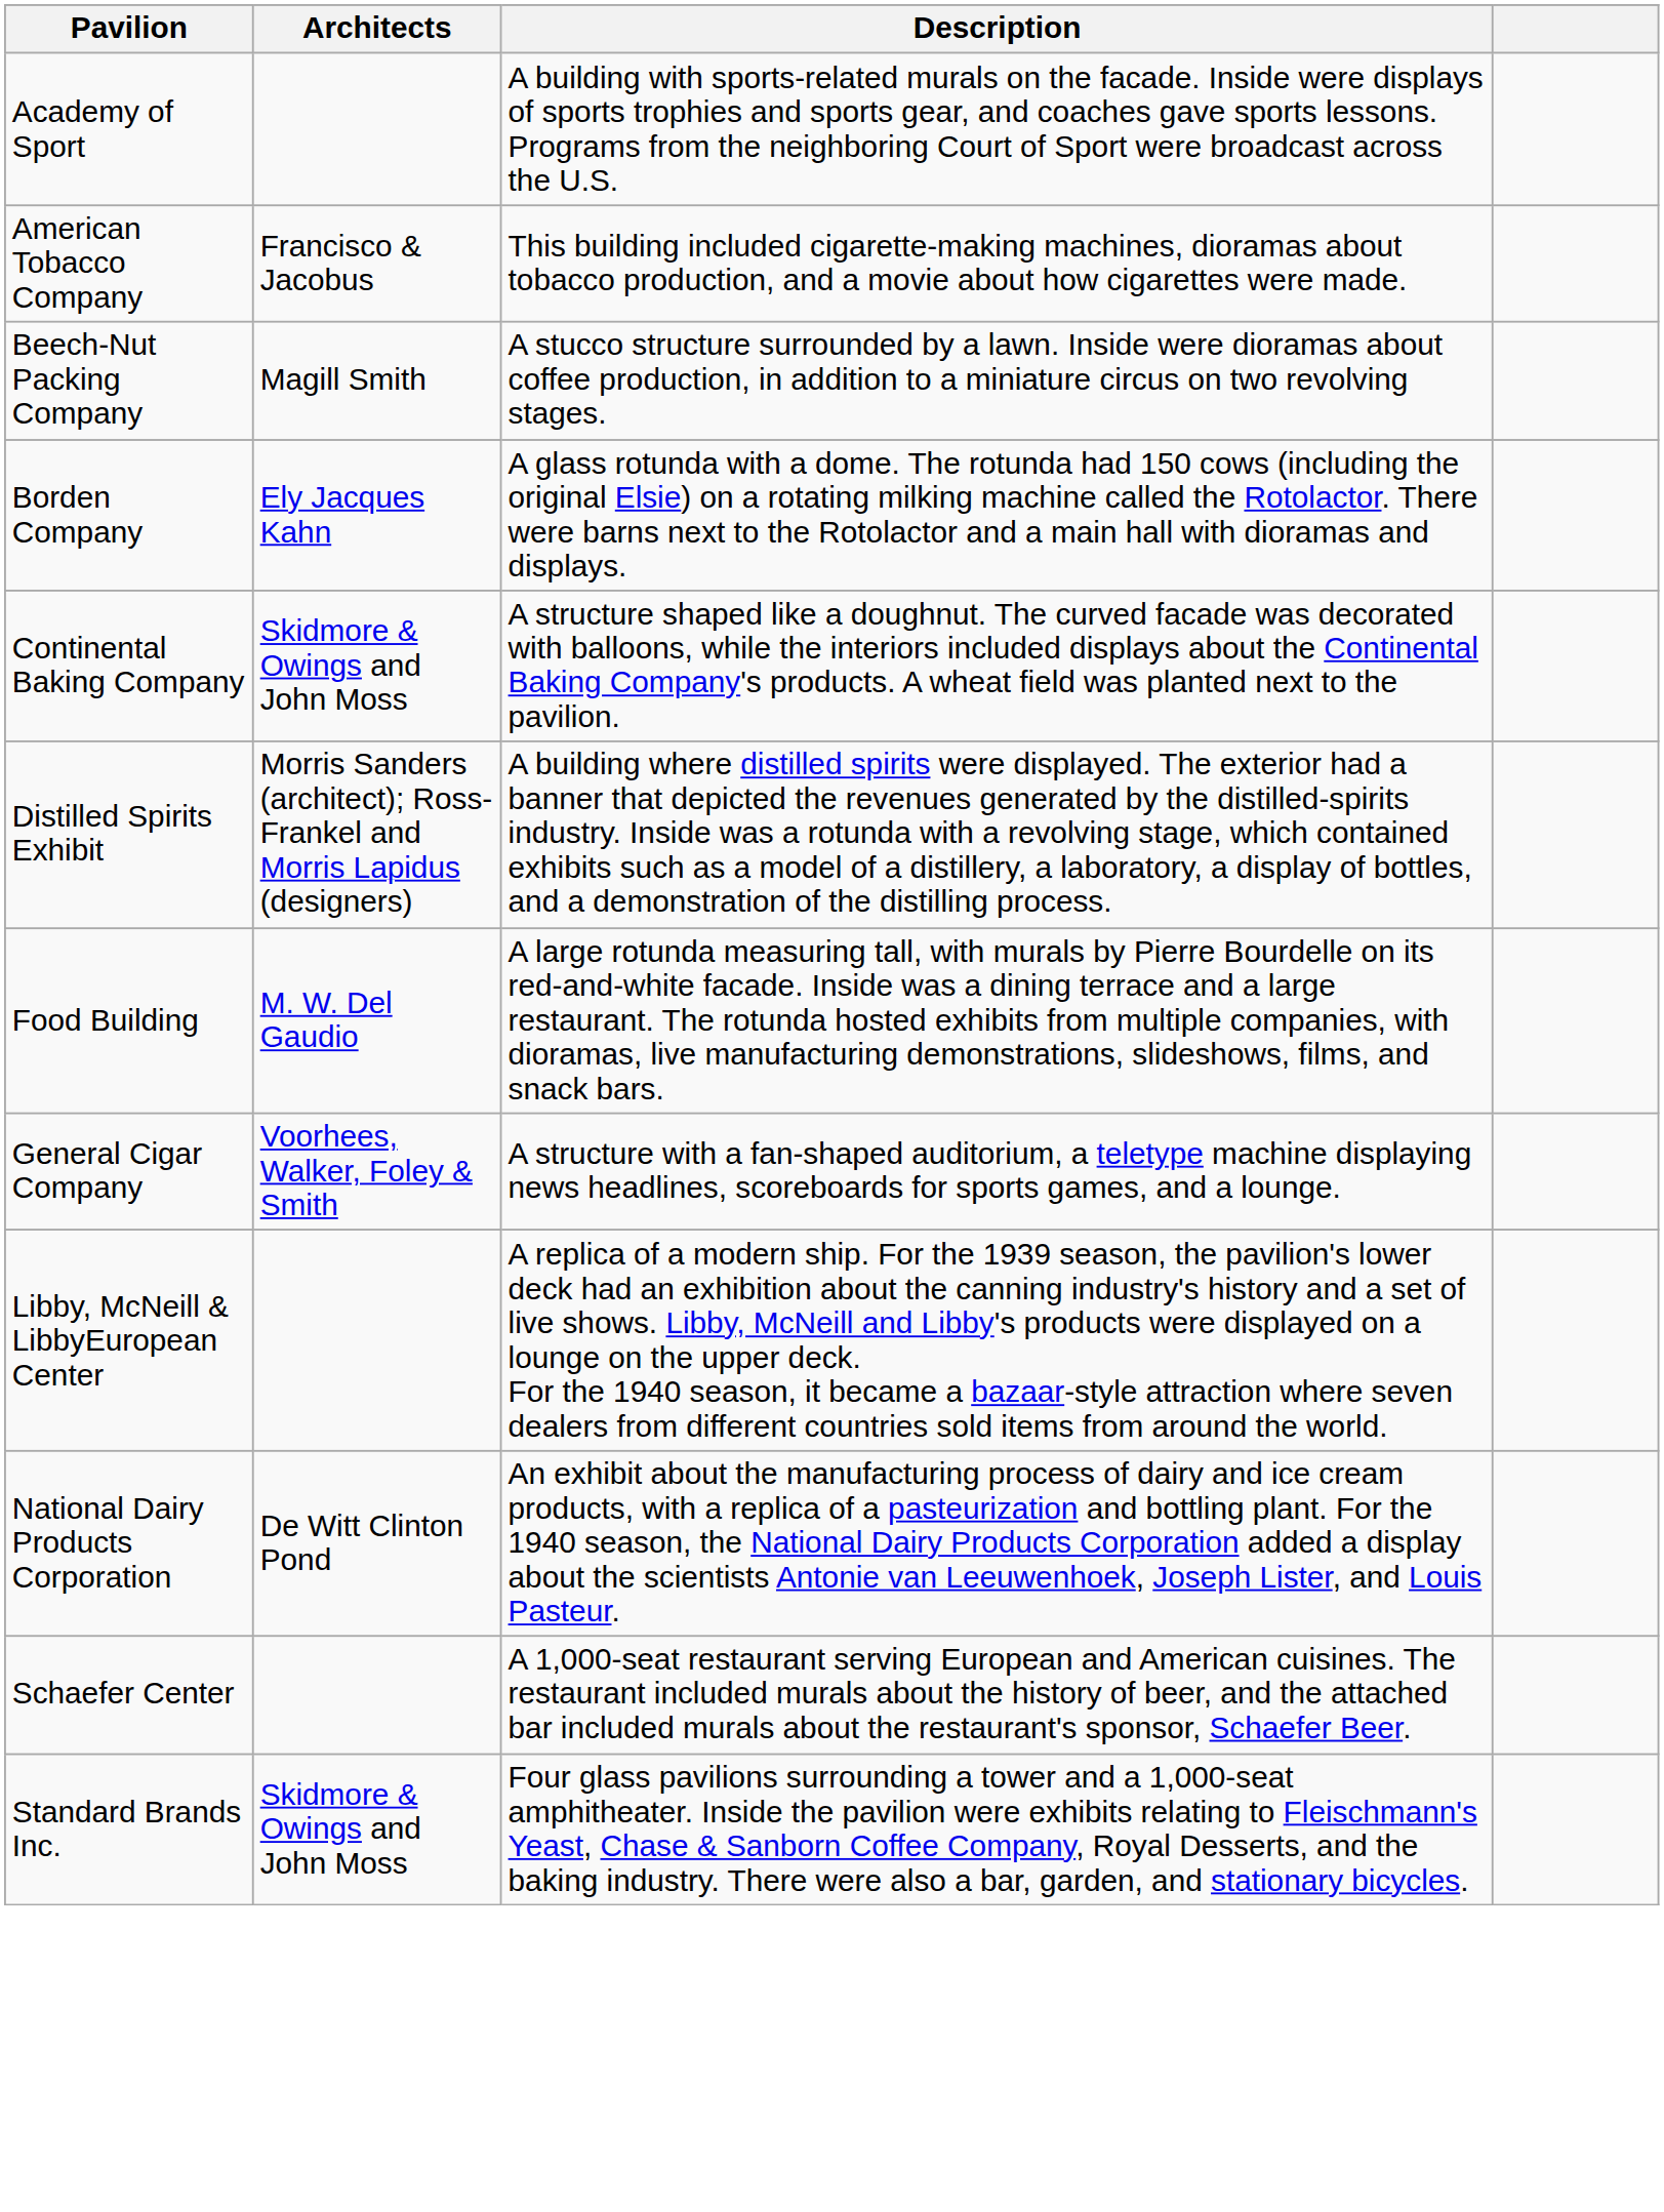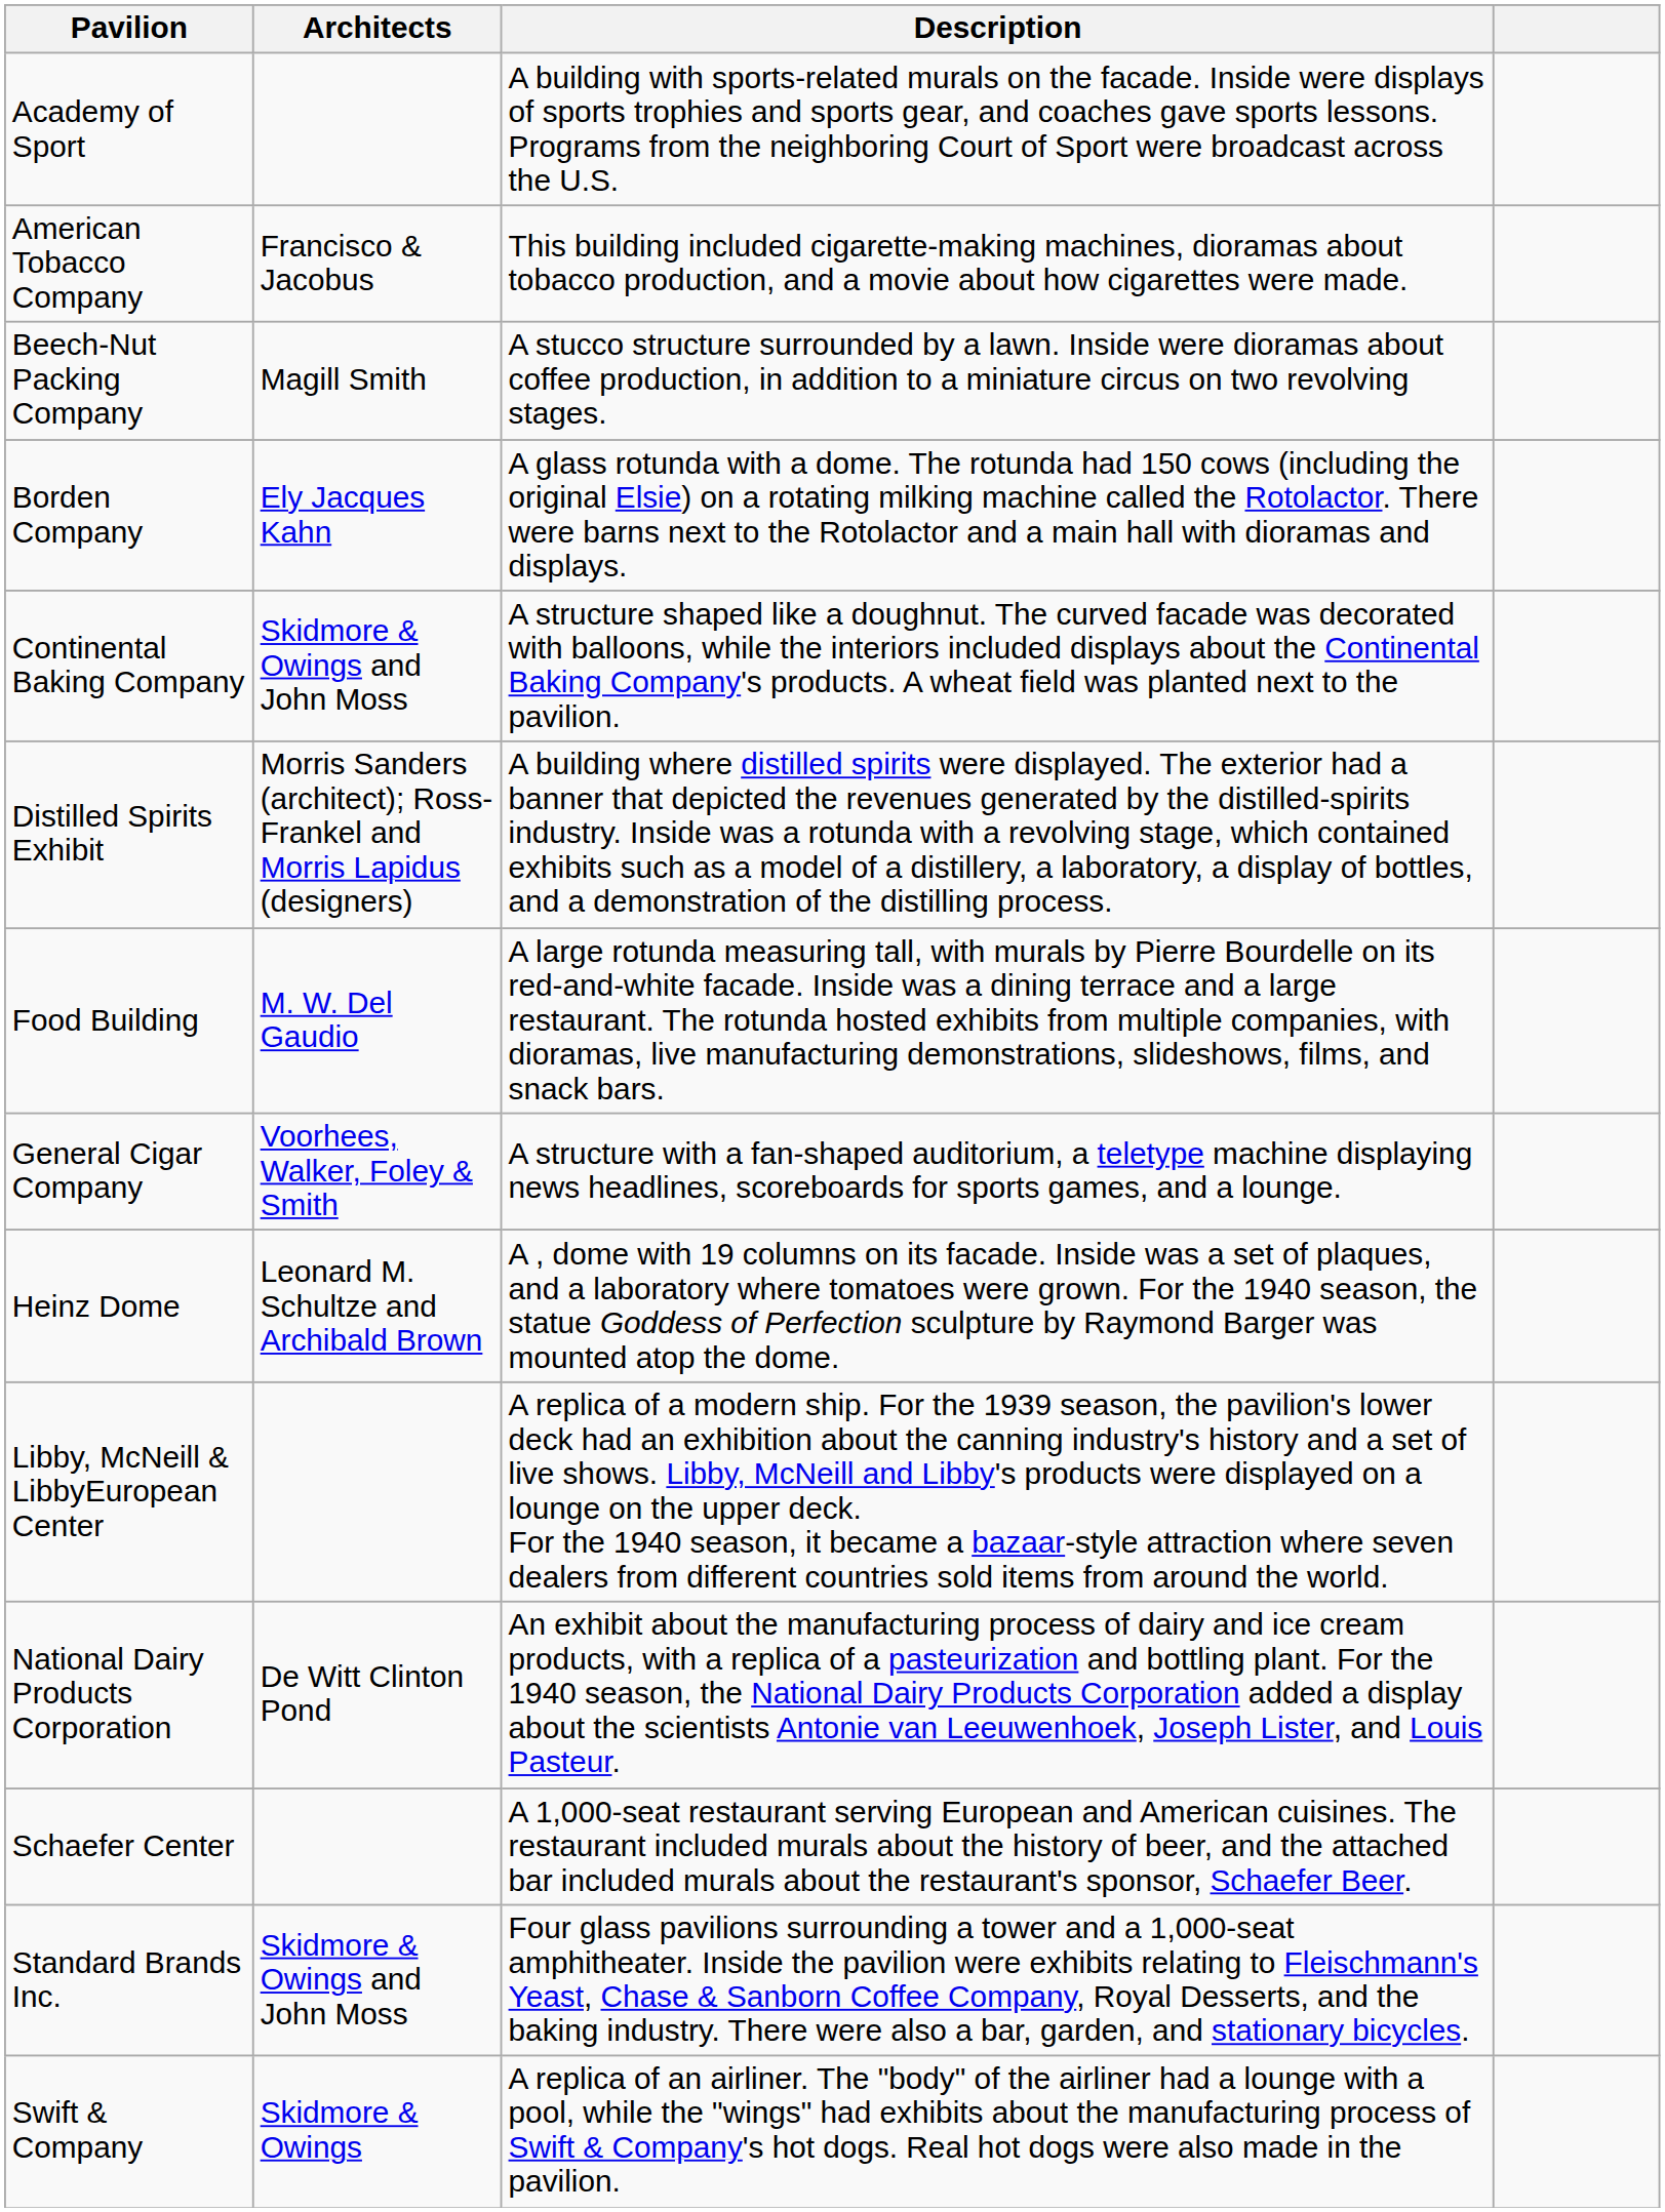 <table class="wikitable collapsible">
 <tr>
 <th width="15%" scope="col">Pavilion</th>
 <th width="15%" scope="col">Architects</th>
 <th width="60%" scope="col">Description</th>
 <th width="10%" scope="col"></th>
 </tr>
 <tr>
 <td>Academy of Sport</td>
 <td></td>
 <td>A building with sports-related murals on the facade. Inside were displays of sports trophies and sports gear, and coaches gave sports lessons. Programs from the neighboring Court of Sport were broadcast across the U.S.</td>
 <td></td>
 </tr>
 <tr>
 <td>American Tobacco Company</td>
 <td>Francisco & Jacobus</td>
 <td>This building included cigarette-making machines, dioramas about tobacco production, and a movie about how cigarettes were made.</td>
 <td></td>
 </tr>
 <tr>
 <td>Beech-Nut Packing Company</td>
 <td>Magill Smith</td>
 <td>A stucco structure surrounded by a lawn. Inside were dioramas about coffee production, in addition to a miniature circus on two revolving stages.</td>
 <td></td>
 </tr>
 <tr>
 <td>Borden Company</td>
 <td><a href='#'>Ely Jacques Kahn</a></td>
 <td>A  glass rotunda with a dome. The rotunda had 150 cows (including the original <a href='#'>Elsie</a>) on a rotating milking machine called the <a href='#'>Rotolactor</a>. There were barns next to the Rotolactor and a main hall with dioramas and displays.</td>
 <td></td>
 </tr>
 <tr>
 <td>Continental Baking Company</td>
 <td><a href='#'>Skidmore & Owings</a> and John Moss</td>
 <td>A structure shaped like a doughnut. The curved facade was decorated with balloons, while the interiors included displays about the <a href='#'>Continental Baking Company</a>'s products. A wheat field was planted next to the pavilion.</td>
 <td></td>
 </tr>
 <tr>
 <td>Distilled Spirits Exhibit</td>
 <td>Morris Sanders (architect); Ross-Frankel and <a href='#'>Morris Lapidus</a> (designers)</td>
 <td>A building where <a href='#'>distilled spirits</a> were displayed. The exterior had a banner that depicted the revenues generated by the distilled-spirits industry. Inside was a rotunda with a revolving stage, which contained exhibits such as a model of a distillery, a laboratory, a display of bottles, and a demonstration of the distilling process.</td>
 <td></td>
 </tr>
 <tr>
 <td>Food Building</td>
 <td><a href='#'>M. W. Del Gaudio</a></td>
 <td>A large rotunda measuring  tall, with murals by Pierre Bourdelle on its red-and-white facade. Inside was a dining terrace and a large restaurant. The rotunda hosted exhibits from multiple companies, with dioramas, live manufacturing demonstrations, slideshows, films, and snack bars.</td>
 <td></td>
 </tr>
 <tr>
 <td>General Cigar Company</td>
 <td><a href='#'>Voorhees, Walker, Foley & Smith</a></td>
 <td>A structure with a fan-shaped auditorium, a <a href='#'>teletype</a> machine displaying news headlines, scoreboards for sports games, and a lounge.</td>
 <td></td>
 </tr>
 <tr>
+<td>Heinz Dome</td>
+<td>Leonard M. Schultze and <a href='#'>Archibald Brown</a></td>
+<td>A ,  dome with 19 columns on its facade. Inside was a set of plaques, and a laboratory where tomatoes were grown. For the 1940 season, the statue <em>Goddess of Perfection</em> sculpture by Raymond Barger was mounted atop the dome.</td>
+<td></td>
+</tr>
+<tr>
 <td>Libby, McNeill & LibbyEuropean Center</td>
 <td></td>
 <td>A replica of a modern ship. For the 1939 season, the pavilion's lower deck had an exhibition about the canning industry's history and a set of live shows.  <a href='#'>Libby, McNeill and Libby</a>'s products were displayed on a lounge on the upper deck.<br>For the 1940 season, it became a <a href='#'>bazaar</a>-style attraction where seven dealers from different countries sold items from around the world.</td>
 <td></td>
 </tr>
 <tr>
 <td>National Dairy Products Corporation</td>
 <td>De Witt Clinton Pond</td>
 <td>An exhibit about the manufacturing process of dairy and ice cream products, with a replica of a <a href='#'>pasteurization</a> and bottling plant. For the 1940 season, the <a href='#'>National Dairy Products Corporation</a> added a display about the scientists <a href='#'>Antonie van Leeuwenhoek</a>, <a href='#'>Joseph Lister</a>, and <a href='#'>Louis Pasteur</a>.</td>
 <td></td>
 </tr>
 <tr>
 <td>Schaefer Center</td>
 <td></td>
 <td>A 1,000-seat restaurant serving European and American cuisines. The restaurant included murals about the history of beer, and the attached bar included murals about the restaurant's sponsor, <a href='#'>Schaefer Beer</a>.</td>
 <td></td>
 </tr>
 <tr>
 <td>Standard Brands Inc.</td>
 <td><a href='#'>Skidmore & Owings</a> and John Moss</td>
 <td>Four glass pavilions surrounding a  tower and a 1,000-seat amphitheater. Inside the pavilion were exhibits relating to <a href='#'>Fleischmann's Yeast</a>, <a href='#'>Chase & Sanborn Coffee Company</a>, Royal Desserts, and the baking industry. There were also a bar, garden, and <a href='#'>stationary bicycles</a>.</td>
 <td></td>
 </tr>
+<tr>
+<td>Swift & Company</td>
+<td><a href='#'>Skidmore & Owings</a></td>
+<td>A replica of an airliner. The "body" of the airliner had a lounge with a pool, while the "wings" had exhibits about the manufacturing process of <a href='#'>Swift & Company</a>'s hot dogs. Real hot dogs were also made in the pavilion.</td>
+<td></td>
+</tr>
 </table>
